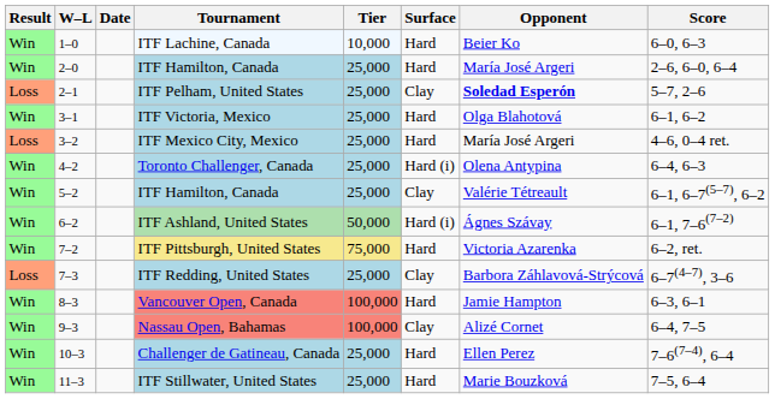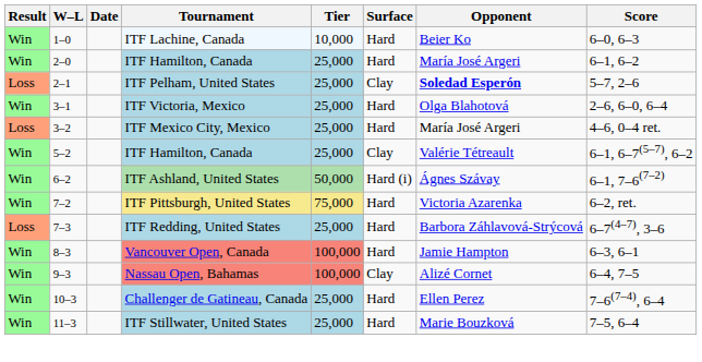 <table class="sortable wikitable">
 <tr>
 <th>Result</th>
 <th class="unsortable">W–L</th>
 <th>Date</th>
 <th>Tournament</th>
 <th>Tier</th>
 <th>Surface</th>
 <th>Opponent</th>
 <th class="unsortable">Score</th>
 </tr>
 <tr>
 <td style="background:#98fb98;">Win</td>
 <td><small>1–0</small></td>
 <td></td>
 <td style="background:#f0f8ff;">ITF Lachine, Canada</td>
 <td style="background:#f0f8ff;">10,000</td>
 <td>Hard</td>
 <td> <a href='#'>Beier Ko</a></td>
 <td>6–0, 6–3</td>
 </tr>
 <tr>
 <td style="background:#98fb98;">Win</td>
 <td><small>2–0</small></td>
 <td></td>
 <td style="background:lightblue;">ITF Hamilton, Canada</td>
 <td style="background:lightblue;">25,000</td>
 <td>Hard</td>
 <td> <a href='#'>María José Argeri</a></td>
-<td>2–6, 6–0, 6–4</td>
+<td>6–1, 6–2</td>
 </tr>
 <tr>
 <td style="background:#ffa07a;">Loss</td>
 <td><small>2–1</small></td>
 <td></td>
 <td style="background:lightblue;">ITF Pelham, United States</td>
 <td style="background:lightblue;">25,000</td>
 <td>Clay</td>
 <td><strong> <a href='#'>Soledad Esperón</a></strong></td>
 <td>5–7, 2–6</td>
 </tr>
 <tr>
 <td style="background:#98fb98;">Win</td>
 <td><small>3–1</small></td>
 <td></td>
 <td style="background:lightblue;">ITF Victoria, Mexico</td>
 <td style="background:lightblue;">25,000</td>
 <td>Hard</td>
 <td> <a href='#'>Olga Blahotová</a></td>
-<td>6–1, 6–2</td>
+<td>2–6, 6–0, 6–4</td>
 </tr>
 <tr>
 <td style="background:#ffa07a;">Loss</td>
 <td><small>3–2</small></td>
 <td></td>
 <td style="background:lightblue;">ITF Mexico City, Mexico</td>
 <td style="background:lightblue;">25,000</td>
 <td>Hard</td>
 <td> María José Argeri</td>
 <td>4–6, 0–4 ret.</td>
-</tr>
-<tr>
-<td style="background:#98fb98;">Win</td>
-<td><small>4–2</small></td>
-<td></td>
-<td style="background:lightblue;"><a href='#'>Toronto Challenger</a>, Canada</td>
-<td style="background:lightblue;">25,000</td>
-<td>Hard (i)</td>
-<td> <a href='#'>Olena Antypina</a></td>
-<td>6–4, 6–3</td>
 </tr>
 <tr>
 <td style="background:#98fb98;">Win</td>
 <td><small>5–2</small></td>
 <td></td>
 <td style="background:lightblue;">ITF Hamilton, Canada</td>
 <td style="background:lightblue;">25,000</td>
 <td>Clay</td>
 <td> <a href='#'>Valérie Tétreault</a></td>
 <td>6–1, 6–7<sup>(5–7)</sup>, 6–2</td>
 </tr>
 <tr>
 <td style="background:#98fb98;">Win</td>
 <td><small>6–2</small></td>
 <td></td>
 <td style="background:#addfad;">ITF Ashland, United States</td>
 <td style="background:#addfad;">50,000</td>
 <td>Hard (i)</td>
 <td> <a href='#'>Ágnes Szávay</a></td>
 <td>6–1, 7–6<sup>(7–2)</sup></td>
 </tr>
 <tr>
 <td style="background:#98fb98;">Win</td>
 <td><small>7–2</small></td>
 <td></td>
 <td style="background:#f7e98e;">ITF Pittsburgh, United States</td>
 <td style="background:#f7e98e;">75,000</td>
 <td>Hard</td>
 <td> <a href='#'>Victoria Azarenka</a></td>
 <td>6–2, ret.</td>
 </tr>
 <tr>
 <td style="background:#ffa07a;">Loss</td>
 <td><small>7–3</small></td>
 <td></td>
 <td style="background:lightblue;">ITF Redding, United States</td>
 <td style="background:lightblue;">25,000</td>
-<td>Clay</td>
+<td>Hard</td>
 <td> <a href='#'>Barbora Záhlavová-Strýcová</a></td>
 <td>6–7<sup>(4–7)</sup>, 3–6</td>
 </tr>
 <tr>
 <td style="background:#98fb98;">Win</td>
 <td><small>8–3</small></td>
 <td><a href='#'></a></td>
 <td style="background:#f88379;"><a href='#'>Vancouver Open</a>, Canada</td>
 <td style="background:#f88379;">100,000</td>
 <td>Hard</td>
 <td> <a href='#'>Jamie Hampton</a></td>
 <td>6–3, 6–1</td>
 </tr>
 <tr>
 <td style="background:#98fb98;">Win</td>
 <td><small>9–3</small></td>
 <td><a href='#'></a></td>
 <td style="background:#f88379;"><a href='#'>Nassau Open</a>, Bahamas</td>
 <td style="background:#f88379;">100,000</td>
 <td>Clay</td>
 <td> <a href='#'>Alizé Cornet</a></td>
 <td>6–4, 7–5</td>
 </tr>
 <tr>
 <td style="background:#98fb98;">Win</td>
 <td><small>10–3</small></td>
 <td><a href='#'></a></td>
 <td style="background:lightblue;"><a href='#'>Challenger de Gatineau</a>, Canada</td>
 <td style="background:lightblue;">25,000</td>
 <td>Hard</td>
 <td> <a href='#'>Ellen Perez</a></td>
 <td>7–6<sup>(7–4)</sup>, 6–4</td>
 </tr>
 <tr>
 <td style="background:#98fb98;">Win</td>
 <td><small>11–3</small></td>
 <td></td>
 <td style="background:lightblue;">ITF Stillwater, United States</td>
 <td style="background:lightblue;">25,000</td>
 <td>Hard</td>
 <td> <a href='#'>Marie Bouzková</a></td>
 <td>7–5, 6–4</td>
 </tr>
 </table>
